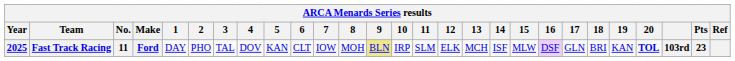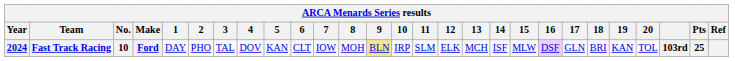 <table class="wikitable" style="text-align:center; font-size:75%">
 <tr>
 <th colspan=48><a href='#'>ARCA Menards Series</a> results</th>
 </tr>
 <tr>
 <th>Year</th>
 <th>Team</th>
 <th>No.</th>
 <th>Make</th>
 <th>1</th>
 <th>2</th>
 <th>3</th>
 <th>4</th>
 <th>5</th>
 <th>6</th>
 <th>7</th>
 <th>8</th>
 <th>9</th>
 <th>10</th>
 <th>11</th>
 <th>12</th>
 <th>13</th>
 <th>14</th>
 <th>15</th>
 <th>16</th>
 <th>17</th>
 <th>18</th>
 <th>19</th>
 <th>20</th>
 <th></th>
 <th>Pts</th>
 <th>Ref</th>
 </tr>
 <tr>
-<th><a href='#'>2025</a></th>
+<th><a href='#'>2024</a></th>
 <th><a href='#'>Fast Track Racing</a></th>
-<th>11</th>
+<th>10</th>
 <th><a href='#'>Ford</a></th>
 <td><a href='#'>DAY</a></td>
 <td><a href='#'>PHO</a></td>
 <td><a href='#'>TAL</a></td>
 <td><a href='#'>DOV</a></td>
 <td><a href='#'>KAN</a></td>
 <td><a href='#'>CLT</a></td>
 <td><a href='#'>IOW</a></td>
 <td><a href='#'>MOH</a></td>
 <td style="background: khaki;"><a href='#'>BLN</a></td>
 <td><a href='#'>IRP</a></td>
 <td><a href='#'>SLM</a></td>
 <td><a href='#'>ELK</a></td>
 <td><a href='#'>MCH</a></td>
 <td><a href='#'>ISF</a></td>
 <td><a href='#'>MLW</a></td>
 <td style="background:#EFCFFF;"><a href='#'>DSF</a><br></td>
 <td><a href='#'>GLN</a></td>
 <td><a href='#'>BRI</a></td>
 <td><a href='#'>KAN</a></td>
-<td><strong><a href='#'>TOL</a></strong></td>
+<td><a href='#'>TOL</a></td>
 <th>103rd</th>
-<th>23</th>
+<th>25</th>
 <th></th>
 </tr>
 </table>
